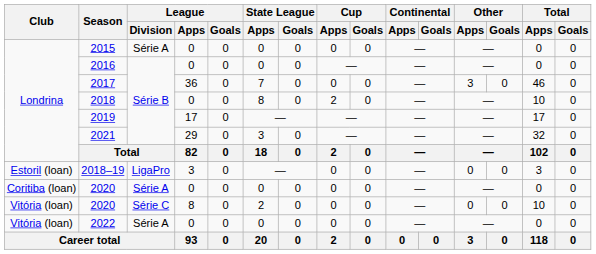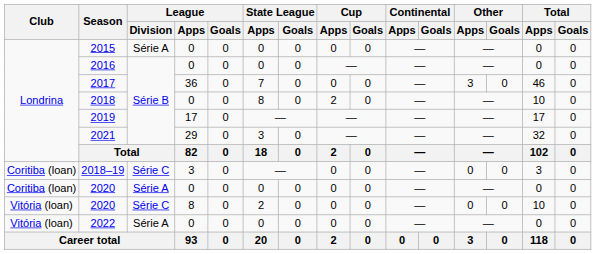 <table class="wikitable" style="text-align: center;">
 <tr>
 <th rowspan="2">Club</th>
 <th rowspan="2">Season</th>
 <th colspan="3">League</th>
 <th colspan="2">State League</th>
 <th colspan="2">Cup</th>
 <th colspan="2">Continental</th>
 <th colspan="2">Other</th>
 <th colspan="2">Total</th>
 </tr>
 <tr>
 <th>Division</th>
 <th>Apps</th>
 <th>Goals</th>
 <th>Apps</th>
 <th>Goals</th>
 <th>Apps</th>
 <th>Goals</th>
 <th>Apps</th>
 <th>Goals</th>
 <th>Apps</th>
 <th>Goals</th>
 <th>Apps</th>
 <th>Goals</th>
 </tr>
 <tr>
 <td rowspan="7" valign="center"><a href='#'>Londrina</a></td>
 <td><a href='#'>2015</a></td>
 <td>Série A</td>
 <td>0</td>
 <td>0</td>
 <td>0</td>
 <td>0</td>
 <td>0</td>
 <td>0</td>
 <td colspan="2">—</td>
 <td colspan="2">—</td>
 <td>0</td>
 <td>0</td>
 </tr>
 <tr>
 <td><a href='#'>2016</a></td>
 <td rowspan="5"><a href='#'>Série B</a></td>
 <td>0</td>
 <td>0</td>
 <td>0</td>
 <td>0</td>
 <td colspan="2">—</td>
 <td colspan="2">—</td>
 <td colspan="2">—</td>
 <td>0</td>
 <td>0</td>
 </tr>
 <tr>
 <td><a href='#'>2017</a></td>
 <td>36</td>
 <td>0</td>
 <td>7</td>
 <td>0</td>
 <td>0</td>
 <td>0</td>
 <td colspan="2">—</td>
 <td>3</td>
 <td>0</td>
 <td>46</td>
 <td>0</td>
 </tr>
 <tr>
 <td><a href='#'>2018</a></td>
 <td>0</td>
 <td>0</td>
 <td>8</td>
 <td>0</td>
 <td>2</td>
 <td>0</td>
 <td colspan="2">—</td>
 <td colspan="2">—</td>
 <td>10</td>
 <td>0</td>
 </tr>
 <tr>
 <td><a href='#'>2019</a></td>
 <td>17</td>
 <td>0</td>
 <td colspan="2">—</td>
 <td colspan="2">—</td>
 <td colspan="2">—</td>
 <td colspan="2">—</td>
 <td>17</td>
 <td>0</td>
 </tr>
 <tr>
 <td><a href='#'>2021</a></td>
 <td>29</td>
 <td>0</td>
 <td>3</td>
 <td>0</td>
 <td colspan="2">—</td>
 <td colspan="2">—</td>
 <td colspan="2">—</td>
 <td>32</td>
 <td>0</td>
 </tr>
 <tr>
 <th colspan="2">Total</th>
 <th>82</th>
 <th>0</th>
 <th>18</th>
 <th>0</th>
 <th>2</th>
 <th>0</th>
 <th colspan="2">—</th>
 <th colspan="2">—</th>
 <th>102</th>
 <th>0</th>
 </tr>
 <tr>
-<td valign="center"><a href='#'>Estoril</a> (loan)</td>
+<td valign="center"><a href='#'>Coritiba</a> (loan)</td>
 <td><a href='#'>2018–19</a></td>
-<td><a href='#'>LigaPro</a></td>
+<td><a href='#'>Série C</a></td>
 <td>3</td>
 <td>0</td>
 <td colspan="2">—</td>
 <td>0</td>
 <td>0</td>
 <td colspan="2">—</td>
 <td>0</td>
 <td>0</td>
 <td>3</td>
 <td>0</td>
 </tr>
 <tr>
 <td valign="center"><a href='#'>Coritiba</a> (loan)</td>
 <td><a href='#'>2020</a></td>
 <td><a href='#'>Série A</a></td>
 <td>0</td>
 <td>0</td>
 <td>0</td>
 <td>0</td>
 <td>0</td>
 <td>0</td>
 <td colspan="2">—</td>
 <td colspan="2">—</td>
 <td>0</td>
 <td>0</td>
 </tr>
 <tr>
 <td valign="center"><a href='#'>Vitória</a> (loan)</td>
 <td><a href='#'>2020</a></td>
 <td><a href='#'>Série C</a></td>
 <td>8</td>
 <td>0</td>
 <td>2</td>
 <td>0</td>
 <td>0</td>
 <td>0</td>
 <td colspan="2">—</td>
 <td>0</td>
 <td>0</td>
 <td>10</td>
 <td>0</td>
 </tr>
 <tr>
 <td valign="center"><a href='#'>Vitória</a> (loan)</td>
 <td><a href='#'>2022</a></td>
 <td>Série A</td>
 <td>0</td>
 <td>0</td>
 <td>0</td>
 <td>0</td>
 <td>0</td>
 <td>0</td>
 <td colspan="2">—</td>
 <td colspan="2">—</td>
 <td>0</td>
 <td>0</td>
 </tr>
 <tr>
 <th colspan="3"><strong>Career total</strong></th>
 <th>93</th>
 <th>0</th>
 <th>20</th>
 <th>0</th>
 <th>2</th>
 <th>0</th>
 <th>0</th>
 <th>0</th>
 <th>3</th>
 <th>0</th>
 <th>118</th>
 <th>0</th>
 </tr>
 </table>
